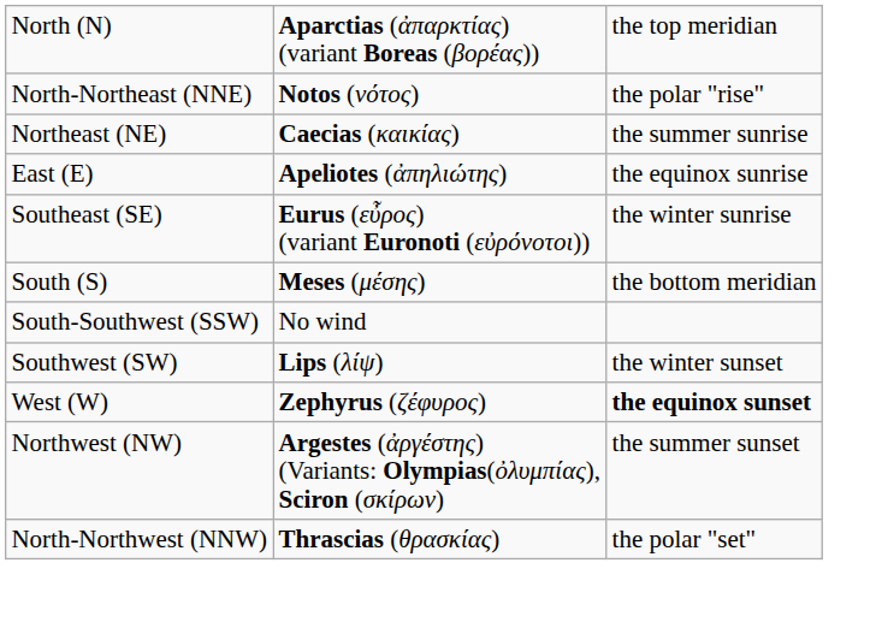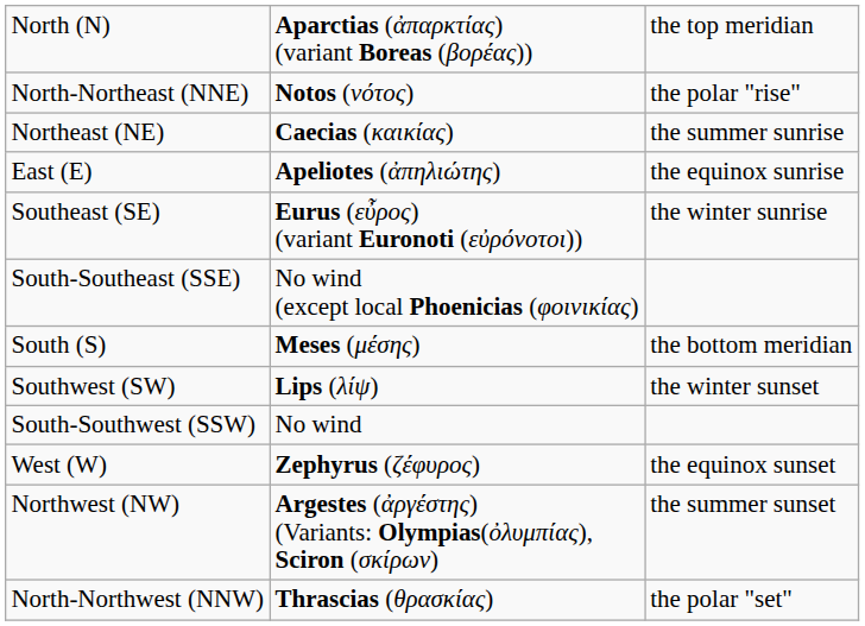 <table class="wikitable">
 <tr valign="top">
 <td>North (N)</td>
 <td><strong>Aparctias</strong> (<em>ἀπαρκτίας</em>) <br>(variant <strong>Boreas</strong> (<em>βορέας</em>))</td>
 <td>the top meridian</td>
 </tr>
 <tr valign="top">
 <td>North-Northeast (NNE)</td>
 <td><strong>Notos</strong> (<em>νότος</em>)</td>
 <td>the polar "rise"</td>
 </tr>
 <tr valign="top">
 <td>Northeast (NE)</td>
 <td><strong>Caecias</strong> (<em>καικίας</em>)</td>
 <td>the summer sunrise</td>
 </tr>
 <tr valign="top">
 <td>East (E)</td>
 <td><strong>Apeliotes</strong> (<em>ἀπηλιώτης</em>)</td>
 <td>the equinox sunrise</td>
 </tr>
 <tr valign="top">
 <td>Southeast (SE)</td>
 <td><strong>Eurus</strong> (<em>εὖρος</em>) <br>(variant <strong>Euronoti</strong> (<em>εὐρόνοτοι</em>))</td>
 <td>the winter sunrise</td>
 </tr>
 <tr valign="top">
+<td>South-Southeast (SSE)</td>
+<td>No wind <br>(except local <strong>Phoenicias</strong> (<em>φοινικίας</em>)</td>
+<td></td>
+</tr>
+<tr valign="top">
 <td>South (S)</td>
 <td><strong>Meses</strong> (<em>μέσης</em>)</td>
 <td>the bottom meridian</td>
+</tr>
+<tr valign="top">
+<td>Southwest (SW)</td>
+<td><strong>Lips</strong> (<em>λίψ</em>)</td>
+<td>the winter sunset</td>
 </tr>
 <tr valign="top">
 <td>South-Southwest (SSW)</td>
 <td>No wind</td>
 <td></td>
 </tr>
 <tr valign="top">
-<td>Southwest (SW)</td>
-<td><strong>Lips</strong> (<em>λίψ</em>)</td>
-<td>the winter sunset</td>
-</tr>
-<tr valign="top">
 <td>West (W)</td>
 <td><strong>Zephyrus</strong> (<em>ζέφυρος</em>)</td>
-<td><strong>the equinox sunset</strong></td>
+<td>the equinox sunset</td>
 </tr>
 <tr valign="top">
 <td>Northwest (NW)</td>
 <td><strong>Argestes</strong> (<em>ἀργέστης</em>)<br>(Variants: <strong>Olympias</strong>(<em>ὀλυμπίας</em>), <br> <strong>Sciron</strong> (<em>σκίρων</em>)</td>
 <td>the summer sunset</td>
 </tr>
 <tr valign="top">
 <td>North-Northwest (NNW)</td>
 <td><strong>Thrascias</strong> (<em>θρασκίας</em>)</td>
 <td>the polar "set"</td>
 </tr>
 </table>
